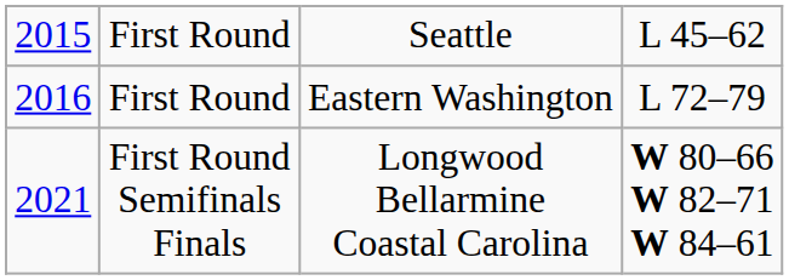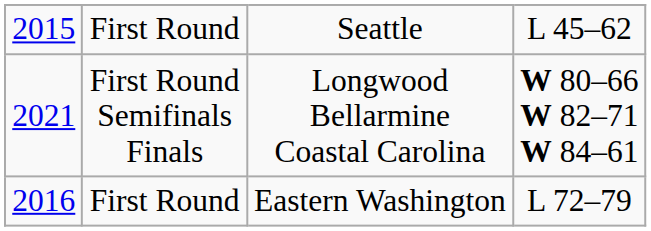 <table class="wikitable">
 <tr align="center">
 <td><a href='#'>2015</a></td>
 <td>First Round</td>
 <td>Seattle</td>
 <td>L 45–62</td>
 </tr>
 <tr align="center">
+<td><a href='#'>2021</a></td>
+<td>First Round<br>Semifinals<br>Finals</td>
+<td>Longwood<br>Bellarmine<br>Coastal Carolina</td>
+<td><strong>W</strong> 80–66<br><strong>W</strong> 82–71<br> <strong>W</strong> 84–61</td>
+</tr>
+<tr align="center">
 <td><a href='#'>2016</a></td>
 <td>First Round</td>
 <td>Eastern Washington</td>
 <td>L 72–79</td>
 </tr>
-<tr align="center">
-<td><a href='#'>2021</a></td>
-<td>First Round<br>Semifinals<br>Finals</td>
-<td>Longwood<br>Bellarmine<br>Coastal Carolina</td>
-<td><strong>W</strong> 80–66<br><strong>W</strong> 82–71<br> <strong>W</strong> 84–61</td>
-</tr>
 </table>
